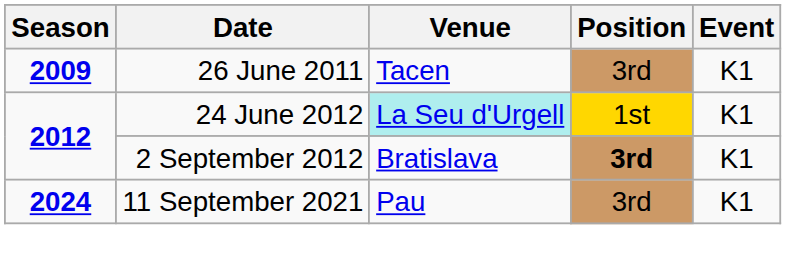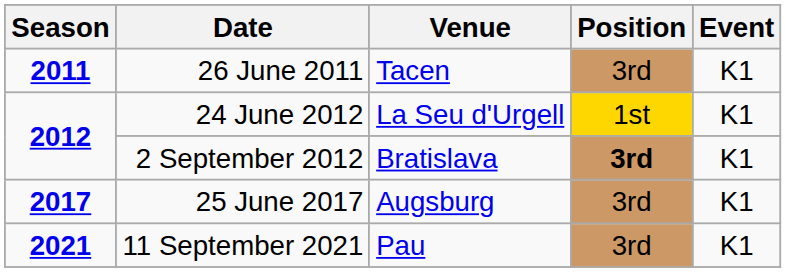 <table class="wikitable" style="text-align:center; font-size:95%;">
 <tr>
 <th>Season</th>
 <th>Date</th>
 <th>Venue</th>
 <th>Position</th>
 <th>Event</th>
 </tr>
 <tr>
-<td><strong><a href='#'>2009</a></strong></td>
+<td><strong><a href='#'>2011</a></strong></td>
 <td align=right>26 June 2011</td>
 <td align=left><a href='#'>Tacen</a></td>
 <td bgcolor=cc9966>3rd</td>
 <td>K1</td>
 </tr>
 <tr>
 <td rowspan=2><strong><a href='#'>2012</a></strong></td>
 <td align=right>24 June 2012</td>
-<td align=left style="background: paleturquoise;"><a href='#'>La Seu d'Urgell</a></td>
+<td align=left><a href='#'>La Seu d'Urgell</a></td>
 <td bgcolor=gold>1st</td>
 <td>K1</td>
 </tr>
 <tr>
 <td align=right>2 September 2012</td>
 <td align=left><a href='#'>Bratislava</a></td>
 <td bgcolor=cc9966><strong>3rd</strong></td>
 <td>K1</td>
 </tr>
 <tr>
-<td><strong><a href='#'>2024</a></strong></td>
+<td><strong><a href='#'>2017</a></strong></td>
+<td align=right>25 June 2017</td>
+<td align=left><a href='#'>Augsburg</a></td>
+<td bgcolor=cc9966>3rd</td>
+<td>K1</td>
+</tr>
+<tr>
+<td><strong><a href='#'>2021</a></strong></td>
 <td align=right>11 September 2021</td>
 <td align=left><a href='#'>Pau</a></td>
 <td bgcolor=cc9966>3rd</td>
 <td>K1</td>
 </tr>
 </table>
